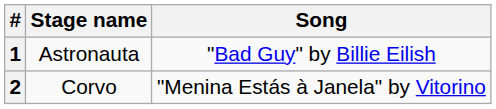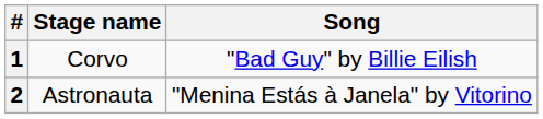 <table class="wikitable plainrowheaders" style="text-align: center;">
 <tr>
 <th>#</th>
 <th>Stage name</th>
 <th colspan=3.>Song</th>
 </tr>
 <tr>
 <th>1</th>
-<td>Astronauta</td>
+<td>Corvo</td>
 <td colspan=3>"<a href='#'>Bad Guy</a>" by <a href='#'>Billie Eilish</a></td>
 </tr>
 <tr>
 <th>2</th>
-<td>Corvo</td>
+<td>Astronauta</td>
 <td colspan=3>"Menina Estás à Janela" by <a href='#'>Vitorino</a></td>
 </tr>
 </table>
